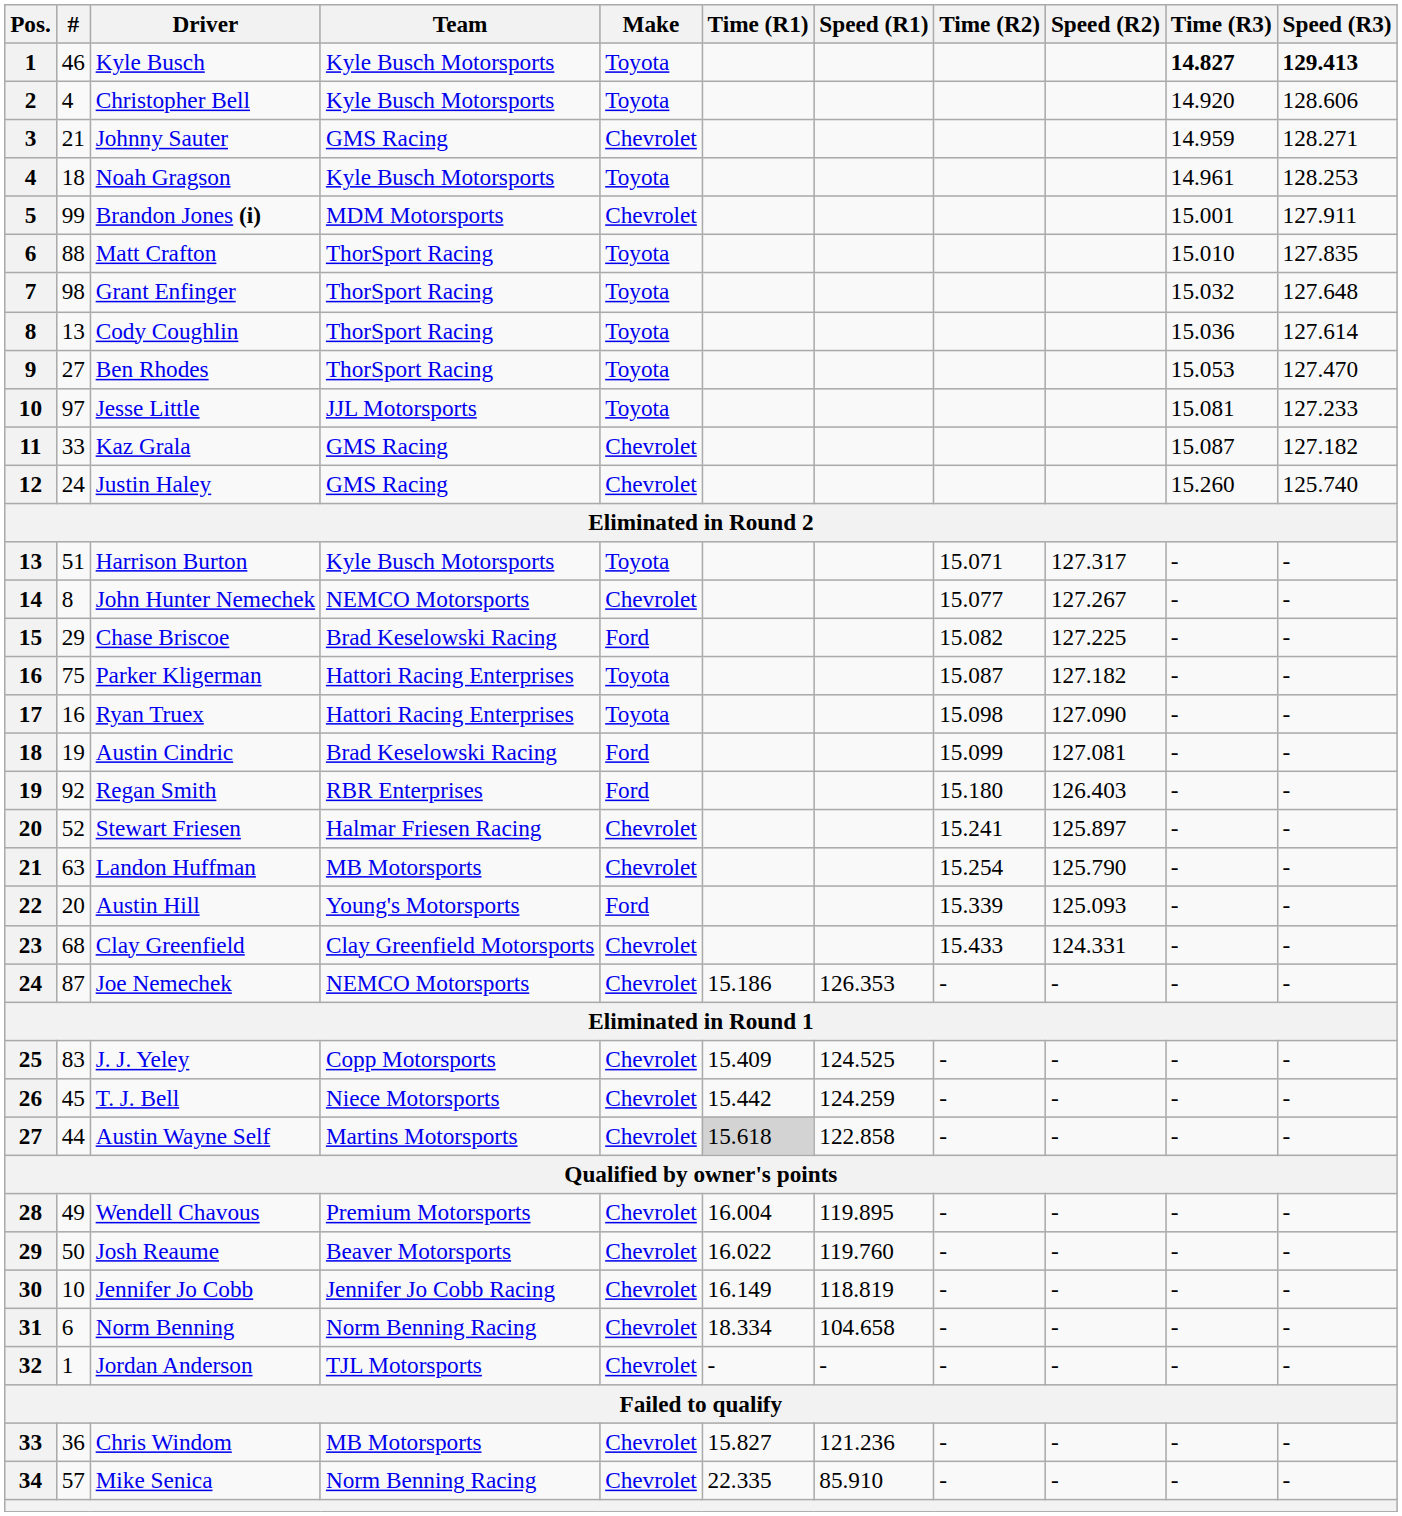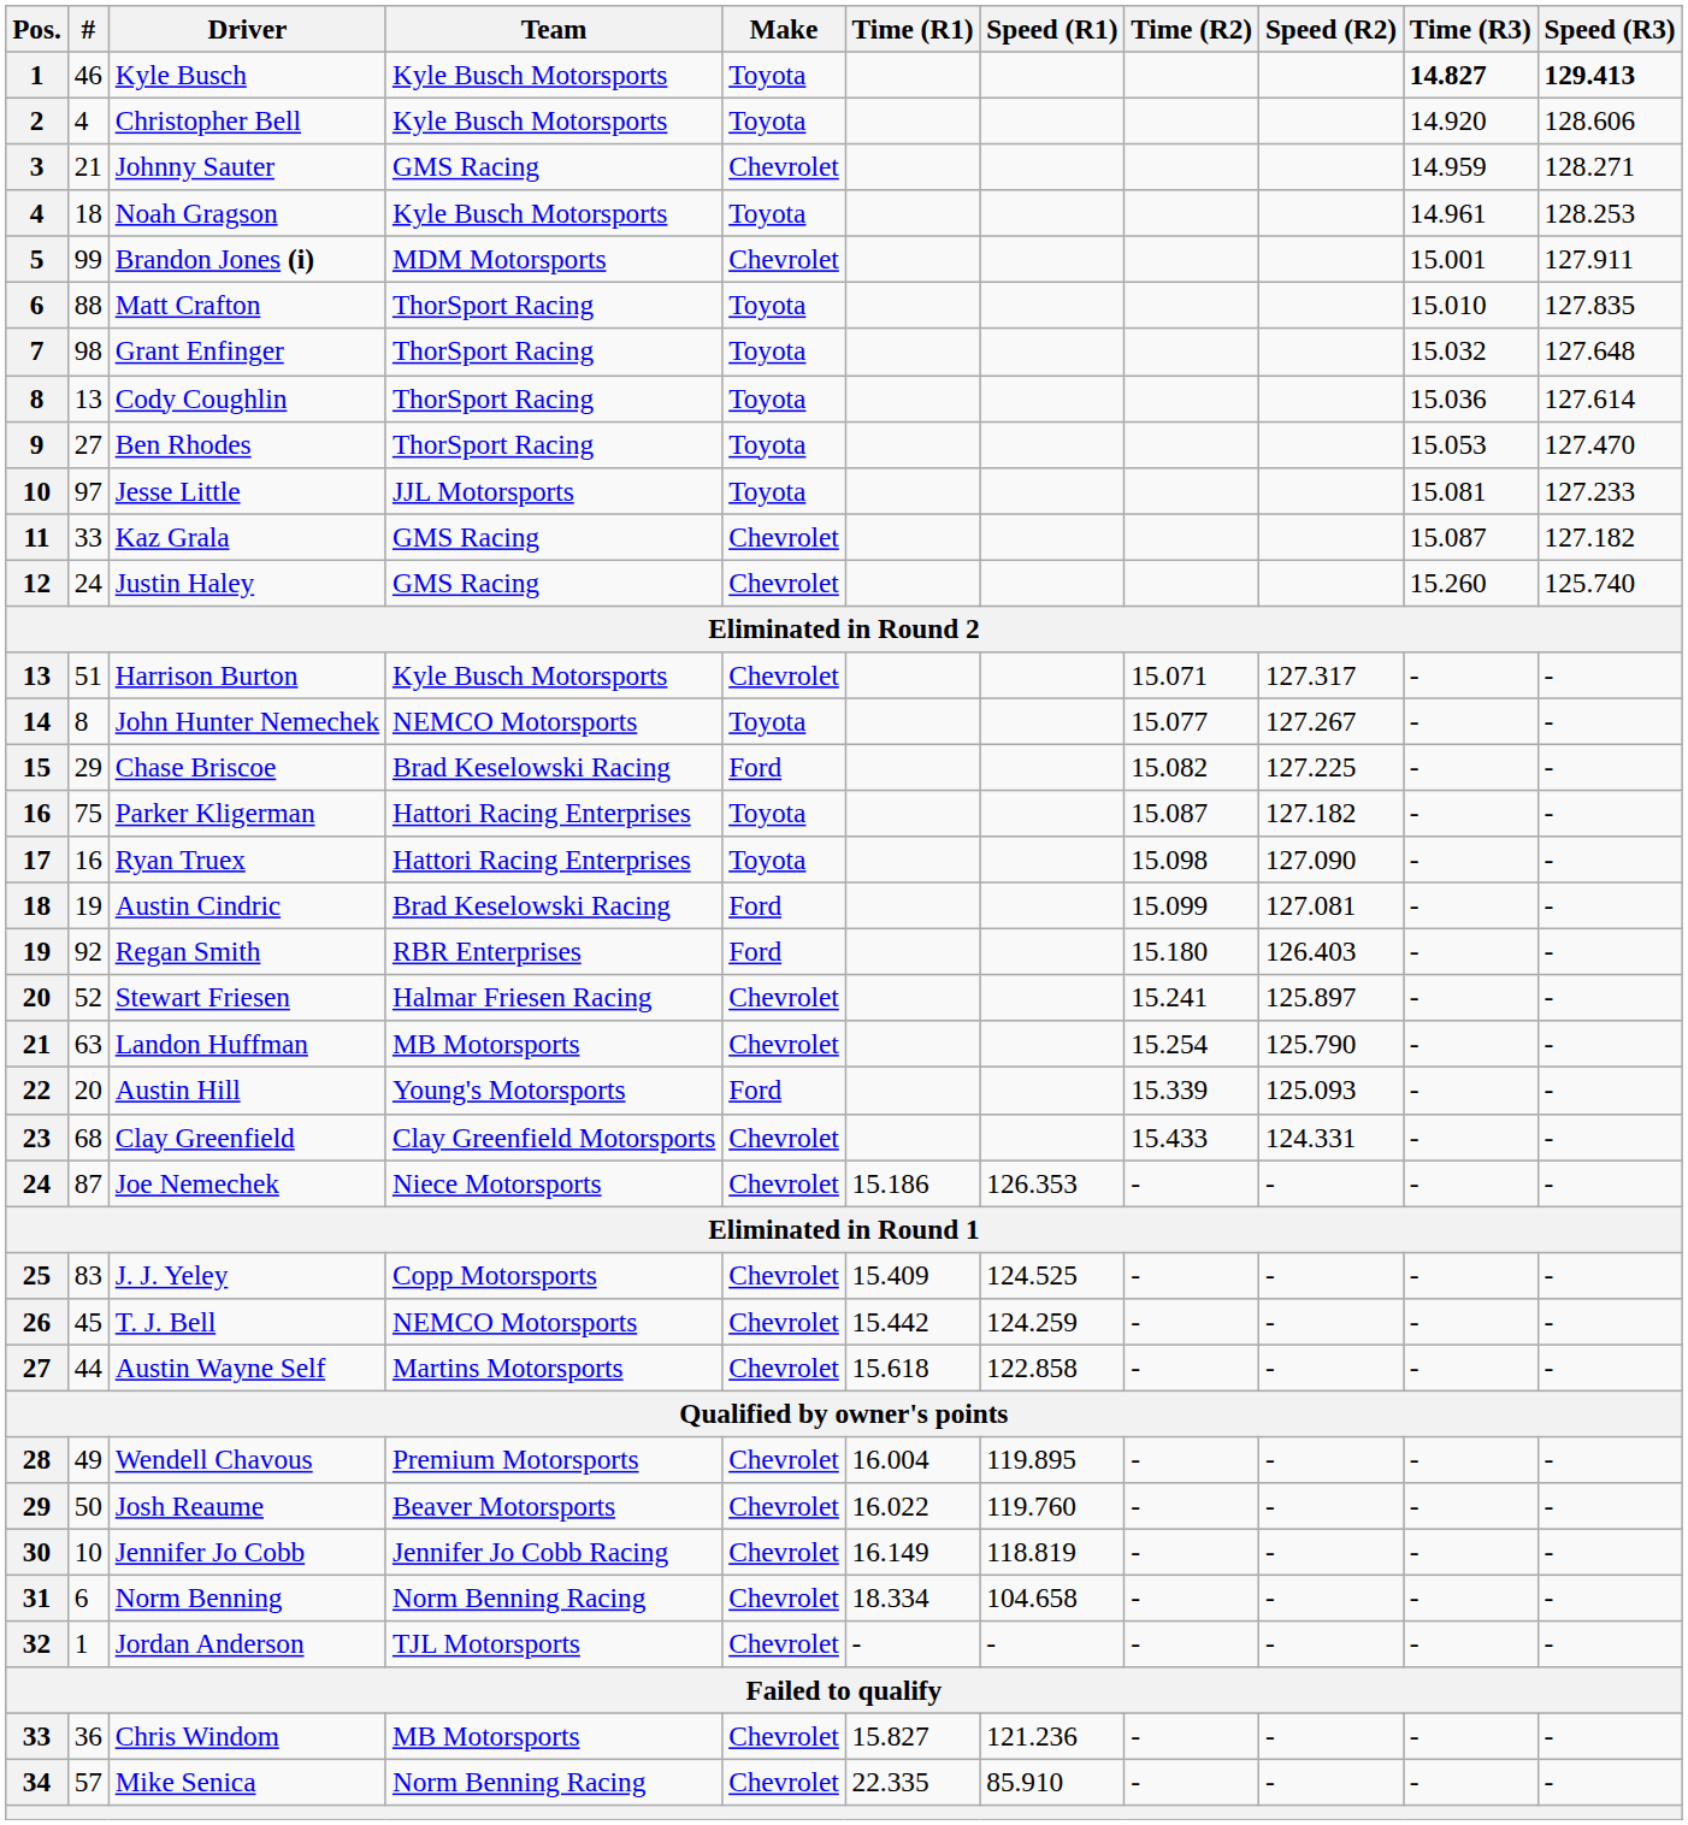 <table class="wikitable" style="font-size: 95%;">
 <tr>
 <th>Pos.</th>
 <th>#</th>
 <th>Driver</th>
 <th>Team</th>
 <th>Make</th>
 <th>Time (R1)</th>
 <th>Speed (R1)</th>
 <th>Time (R2)</th>
 <th>Speed (R2)</th>
 <th>Time (R3)</th>
 <th>Speed (R3)</th>
 </tr>
 <tr>
 <th>1</th>
 <td>46</td>
 <td><a href='#'>Kyle Busch</a></td>
 <td><a href='#'>Kyle Busch Motorsports</a></td>
 <td><a href='#'>Toyota</a></td>
 <td></td>
 <td></td>
 <td></td>
 <td></td>
 <td><strong>14.827</strong></td>
 <td><strong>129.413</strong></td>
 </tr>
 <tr>
 <th>2</th>
 <td>4</td>
 <td><a href='#'>Christopher Bell</a></td>
 <td><a href='#'>Kyle Busch Motorsports</a></td>
 <td><a href='#'>Toyota</a></td>
 <td></td>
 <td></td>
 <td></td>
 <td></td>
 <td>14.920</td>
 <td>128.606</td>
 </tr>
 <tr>
 <th>3</th>
 <td>21</td>
 <td><a href='#'>Johnny Sauter</a></td>
 <td><a href='#'>GMS Racing</a></td>
 <td><a href='#'>Chevrolet</a></td>
 <td></td>
 <td></td>
 <td></td>
 <td></td>
 <td>14.959</td>
 <td>128.271</td>
 </tr>
 <tr>
 <th>4</th>
 <td>18</td>
 <td><a href='#'>Noah Gragson</a></td>
 <td><a href='#'>Kyle Busch Motorsports</a></td>
 <td><a href='#'>Toyota</a></td>
 <td></td>
 <td></td>
 <td></td>
 <td></td>
 <td>14.961</td>
 <td>128.253</td>
 </tr>
 <tr>
 <th>5</th>
 <td>99</td>
 <td><a href='#'>Brandon Jones</a> <strong>(i)</strong></td>
 <td><a href='#'>MDM Motorsports</a></td>
 <td><a href='#'>Chevrolet</a></td>
 <td></td>
 <td></td>
 <td></td>
 <td></td>
 <td>15.001</td>
 <td>127.911</td>
 </tr>
 <tr>
 <th>6</th>
 <td>88</td>
 <td><a href='#'>Matt Crafton</a></td>
 <td><a href='#'>ThorSport Racing</a></td>
 <td><a href='#'>Toyota</a></td>
 <td></td>
 <td></td>
 <td></td>
 <td></td>
 <td>15.010</td>
 <td>127.835</td>
 </tr>
 <tr>
 <th>7</th>
 <td>98</td>
 <td><a href='#'>Grant Enfinger</a></td>
 <td><a href='#'>ThorSport Racing</a></td>
 <td><a href='#'>Toyota</a></td>
 <td></td>
 <td></td>
 <td></td>
 <td></td>
 <td>15.032</td>
 <td>127.648</td>
 </tr>
 <tr>
 <th>8</th>
 <td>13</td>
 <td><a href='#'>Cody Coughlin</a></td>
 <td><a href='#'>ThorSport Racing</a></td>
 <td><a href='#'>Toyota</a></td>
 <td></td>
 <td></td>
 <td></td>
 <td></td>
 <td>15.036</td>
 <td>127.614</td>
 </tr>
 <tr>
 <th>9</th>
 <td>27</td>
 <td><a href='#'>Ben Rhodes</a></td>
 <td><a href='#'>ThorSport Racing</a></td>
 <td><a href='#'>Toyota</a></td>
 <td></td>
 <td></td>
 <td></td>
 <td></td>
 <td>15.053</td>
 <td>127.470</td>
 </tr>
 <tr>
 <th>10</th>
 <td>97</td>
 <td><a href='#'>Jesse Little</a></td>
 <td><a href='#'>JJL Motorsports</a></td>
 <td><a href='#'>Toyota</a></td>
 <td></td>
 <td></td>
 <td></td>
 <td></td>
 <td>15.081</td>
 <td>127.233</td>
 </tr>
 <tr>
 <th>11</th>
 <td>33</td>
 <td><a href='#'>Kaz Grala</a></td>
 <td><a href='#'>GMS Racing</a></td>
 <td><a href='#'>Chevrolet</a></td>
 <td></td>
 <td></td>
 <td></td>
 <td></td>
 <td>15.087</td>
 <td>127.182</td>
 </tr>
 <tr>
 <th>12</th>
 <td>24</td>
 <td><a href='#'>Justin Haley</a></td>
 <td><a href='#'>GMS Racing</a></td>
 <td><a href='#'>Chevrolet</a></td>
 <td></td>
 <td></td>
 <td></td>
 <td></td>
 <td>15.260</td>
 <td>125.740</td>
 </tr>
 <tr>
 <th colspan="11">Eliminated in Round 2</th>
 </tr>
 <tr>
 <th>13</th>
 <td>51</td>
 <td><a href='#'>Harrison Burton</a></td>
 <td><a href='#'>Kyle Busch Motorsports</a></td>
-<td><a href='#'>Toyota</a></td>
+<td><a href='#'>Chevrolet</a></td>
 <td></td>
 <td></td>
 <td>15.071</td>
 <td>127.317</td>
 <td>-</td>
 <td>-</td>
 </tr>
 <tr>
 <th>14</th>
 <td>8</td>
 <td><a href='#'>John Hunter Nemechek</a></td>
 <td><a href='#'>NEMCO Motorsports</a></td>
-<td><a href='#'>Chevrolet</a></td>
+<td><a href='#'>Toyota</a></td>
 <td></td>
 <td></td>
 <td>15.077</td>
 <td>127.267</td>
 <td>-</td>
 <td>-</td>
 </tr>
 <tr>
 <th>15</th>
 <td>29</td>
 <td><a href='#'>Chase Briscoe</a></td>
 <td><a href='#'>Brad Keselowski Racing</a></td>
 <td><a href='#'>Ford</a></td>
 <td></td>
 <td></td>
 <td>15.082</td>
 <td>127.225</td>
 <td>-</td>
 <td>-</td>
 </tr>
 <tr>
 <th>16</th>
 <td>75</td>
 <td><a href='#'>Parker Kligerman</a></td>
 <td><a href='#'>Hattori Racing Enterprises</a></td>
 <td><a href='#'>Toyota</a></td>
 <td></td>
 <td></td>
 <td>15.087</td>
 <td>127.182</td>
 <td>-</td>
 <td>-</td>
 </tr>
 <tr>
 <th>17</th>
 <td>16</td>
 <td><a href='#'>Ryan Truex</a></td>
 <td><a href='#'>Hattori Racing Enterprises</a></td>
 <td><a href='#'>Toyota</a></td>
 <td></td>
 <td></td>
 <td>15.098</td>
 <td>127.090</td>
 <td>-</td>
 <td>-</td>
 </tr>
 <tr>
 <th>18</th>
 <td>19</td>
 <td><a href='#'>Austin Cindric</a></td>
 <td><a href='#'>Brad Keselowski Racing</a></td>
 <td><a href='#'>Ford</a></td>
 <td></td>
 <td></td>
 <td>15.099</td>
 <td>127.081</td>
 <td>-</td>
 <td>-</td>
 </tr>
 <tr>
 <th>19</th>
 <td>92</td>
 <td><a href='#'>Regan Smith</a></td>
 <td><a href='#'>RBR Enterprises</a></td>
 <td><a href='#'>Ford</a></td>
 <td></td>
 <td></td>
 <td>15.180</td>
 <td>126.403</td>
 <td>-</td>
 <td>-</td>
 </tr>
 <tr>
 <th>20</th>
 <td>52</td>
 <td><a href='#'>Stewart Friesen</a></td>
 <td><a href='#'>Halmar Friesen Racing</a></td>
 <td><a href='#'>Chevrolet</a></td>
 <td></td>
 <td></td>
 <td>15.241</td>
 <td>125.897</td>
 <td>-</td>
 <td>-</td>
 </tr>
 <tr>
 <th>21</th>
 <td>63</td>
 <td><a href='#'>Landon Huffman</a></td>
 <td><a href='#'>MB Motorsports</a></td>
 <td><a href='#'>Chevrolet</a></td>
 <td></td>
 <td></td>
 <td>15.254</td>
 <td>125.790</td>
 <td>-</td>
 <td>-</td>
 </tr>
 <tr>
 <th>22</th>
 <td>20</td>
 <td><a href='#'>Austin Hill</a></td>
 <td><a href='#'>Young's Motorsports</a></td>
 <td><a href='#'>Ford</a></td>
 <td></td>
 <td></td>
 <td>15.339</td>
 <td>125.093</td>
 <td>-</td>
 <td>-</td>
 </tr>
 <tr>
 <th>23</th>
 <td>68</td>
 <td><a href='#'>Clay Greenfield</a></td>
 <td><a href='#'>Clay Greenfield Motorsports</a></td>
 <td><a href='#'>Chevrolet</a></td>
 <td></td>
 <td></td>
 <td>15.433</td>
 <td>124.331</td>
 <td>-</td>
 <td>-</td>
 </tr>
 <tr>
 <th>24</th>
 <td>87</td>
 <td><a href='#'>Joe Nemechek</a></td>
-<td><a href='#'>NEMCO Motorsports</a></td>
+<td><a href='#'>Niece Motorsports</a></td>
 <td><a href='#'>Chevrolet</a></td>
 <td>15.186</td>
 <td>126.353</td>
 <td>-</td>
 <td>-</td>
 <td>-</td>
 <td>-</td>
 </tr>
 <tr>
 <th colspan="11">Eliminated in Round 1</th>
 </tr>
 <tr>
 <th>25</th>
 <td>83</td>
 <td><a href='#'>J. J. Yeley</a></td>
 <td><a href='#'>Copp Motorsports</a></td>
 <td><a href='#'>Chevrolet</a></td>
 <td>15.409</td>
 <td>124.525</td>
 <td>-</td>
 <td>-</td>
 <td>-</td>
 <td>-</td>
 </tr>
 <tr>
 <th>26</th>
 <td>45</td>
 <td><a href='#'>T. J. Bell</a></td>
-<td><a href='#'>Niece Motorsports</a></td>
+<td><a href='#'>NEMCO Motorsports</a></td>
 <td><a href='#'>Chevrolet</a></td>
 <td>15.442</td>
 <td>124.259</td>
 <td>-</td>
 <td>-</td>
 <td>-</td>
 <td>-</td>
 </tr>
 <tr>
 <th>27</th>
 <td>44</td>
 <td><a href='#'>Austin Wayne Self</a></td>
 <td><a href='#'>Martins Motorsports</a></td>
 <td><a href='#'>Chevrolet</a></td>
-<td style="background: lightgrey;">15.618</td>
+<td>15.618</td>
 <td>122.858</td>
 <td>-</td>
 <td>-</td>
 <td>-</td>
 <td>-</td>
 </tr>
 <tr>
 <th colspan="11">Qualified by owner's points</th>
 </tr>
 <tr>
 <th>28</th>
 <td>49</td>
 <td><a href='#'>Wendell Chavous</a></td>
 <td><a href='#'>Premium Motorsports</a></td>
 <td><a href='#'>Chevrolet</a></td>
 <td>16.004</td>
 <td>119.895</td>
 <td>-</td>
 <td>-</td>
 <td>-</td>
 <td>-</td>
 </tr>
 <tr>
 <th>29</th>
 <td>50</td>
 <td><a href='#'>Josh Reaume</a></td>
 <td><a href='#'>Beaver Motorsports</a></td>
 <td><a href='#'>Chevrolet</a></td>
 <td>16.022</td>
 <td>119.760</td>
 <td>-</td>
 <td>-</td>
 <td>-</td>
 <td>-</td>
 </tr>
 <tr>
 <th>30</th>
 <td>10</td>
 <td><a href='#'>Jennifer Jo Cobb</a></td>
 <td><a href='#'>Jennifer Jo Cobb Racing</a></td>
 <td><a href='#'>Chevrolet</a></td>
 <td>16.149</td>
 <td>118.819</td>
 <td>-</td>
 <td>-</td>
 <td>-</td>
 <td>-</td>
 </tr>
 <tr>
 <th>31</th>
 <td>6</td>
 <td><a href='#'>Norm Benning</a></td>
 <td><a href='#'>Norm Benning Racing</a></td>
 <td><a href='#'>Chevrolet</a></td>
 <td>18.334</td>
 <td>104.658</td>
 <td>-</td>
 <td>-</td>
 <td>-</td>
 <td>-</td>
 </tr>
 <tr>
 <th>32</th>
 <td>1</td>
 <td><a href='#'>Jordan Anderson</a></td>
 <td><a href='#'>TJL Motorsports</a></td>
 <td><a href='#'>Chevrolet</a></td>
 <td>-</td>
 <td>-</td>
 <td>-</td>
 <td>-</td>
 <td>-</td>
 <td>-</td>
 </tr>
 <tr>
 <th colspan="11">Failed to qualify</th>
 </tr>
 <tr>
 <th>33</th>
 <td>36</td>
 <td><a href='#'>Chris Windom</a></td>
 <td><a href='#'>MB Motorsports</a></td>
 <td><a href='#'>Chevrolet</a></td>
 <td>15.827</td>
 <td>121.236</td>
 <td>-</td>
 <td>-</td>
 <td>-</td>
 <td>-</td>
 </tr>
 <tr>
 <th>34</th>
 <td>57</td>
 <td><a href='#'>Mike Senica</a></td>
 <td><a href='#'>Norm Benning Racing</a></td>
 <td><a href='#'>Chevrolet</a></td>
 <td>22.335</td>
 <td>85.910</td>
 <td>-</td>
 <td>-</td>
 <td>-</td>
 <td>-</td>
 </tr>
 <tr>
 <th colspan="11"></th>
 </tr>
 </table>
